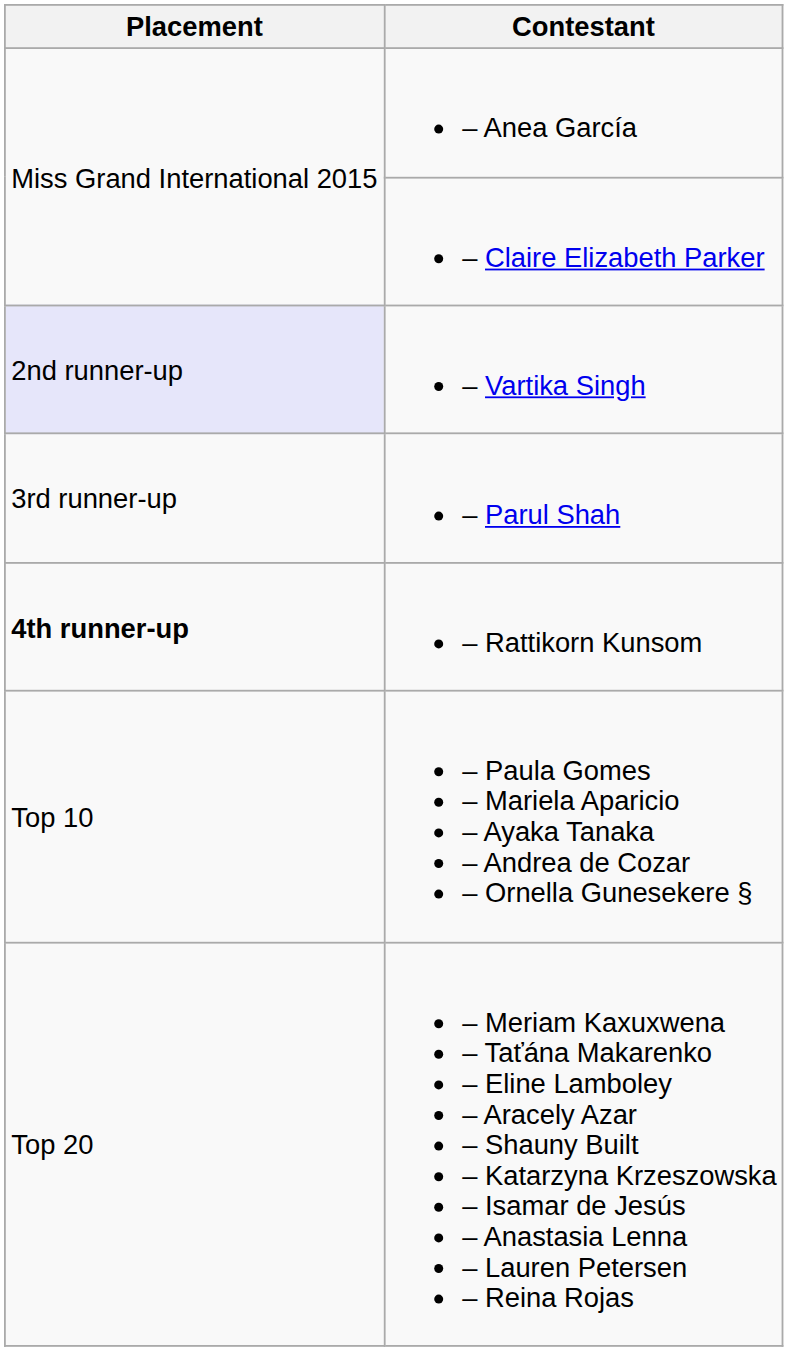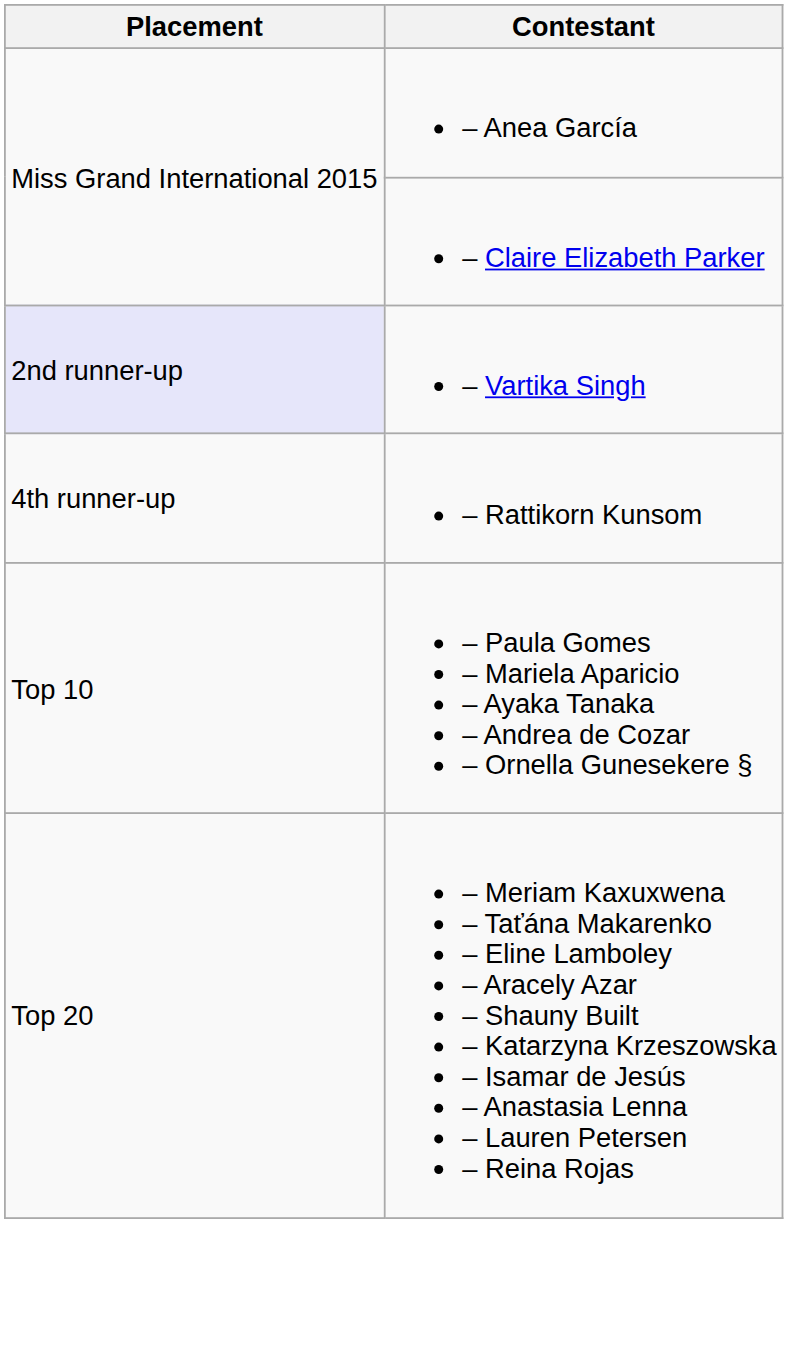 <table class="wikitable sortable" style="font-size: 95%;">
 <tr>
 <th>Placement</th>
 <th>Contestant</th>
 </tr>
 <tr>
 <td align=center rowspan=2>Miss Grand International 2015</td>
 <td><br><ul><li> – Anea García </li></ul></td>
 </tr>
 <tr>
 <td><br><ul><li> – <a href='#'>Claire Elizabeth Parker</a> </li></ul></td>
 </tr>
 <tr>
 <td style="background: lavender;">2nd runner-up</td>
 <td><br><ul><li> – <a href='#'>Vartika Singh</a></li></ul></td>
 </tr>
 <tr>
-<td>3rd runner-up</td>
-<td><br><ul><li> – <a href='#'>Parul Shah</a></li></ul></td>
-</tr>
-<tr>
-<td><strong>4th runner-up</strong></td>
+<td>4th runner-up</td>
 <td><br><ul><li> – Rattikorn Kunsom</li></ul></td>
 </tr>
 <tr>
 <td>Top 10</td>
 <td><br><ul><li> – Paula Gomes</li><li> – Mariela Aparicio</li><li> – Ayaka Tanaka</li><li> – Andrea de Cozar</li><li> – Ornella Gunesekere §</li></ul></td>
 </tr>
 <tr>
 <td>Top 20</td>
 <td><br><ul><li> – Meriam Kaxuxwena</li><li> – Taťána Makarenko</li><li> – Eline Lamboley</li><li> – Aracely Azar</li><li> – Shauny Built</li><li> – Katarzyna Krzeszowska</li><li> – Isamar de Jesús</li><li> – Anastasia Lenna</li><li> – Lauren Petersen</li><li> – Reina Rojas</li></ul></td>
 </tr>
 </table>
